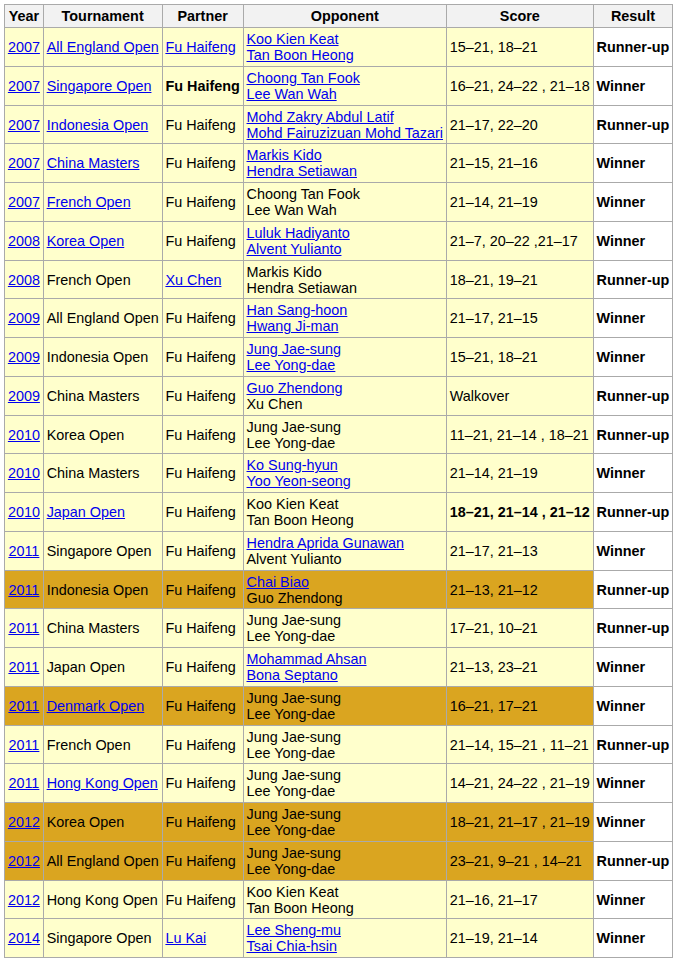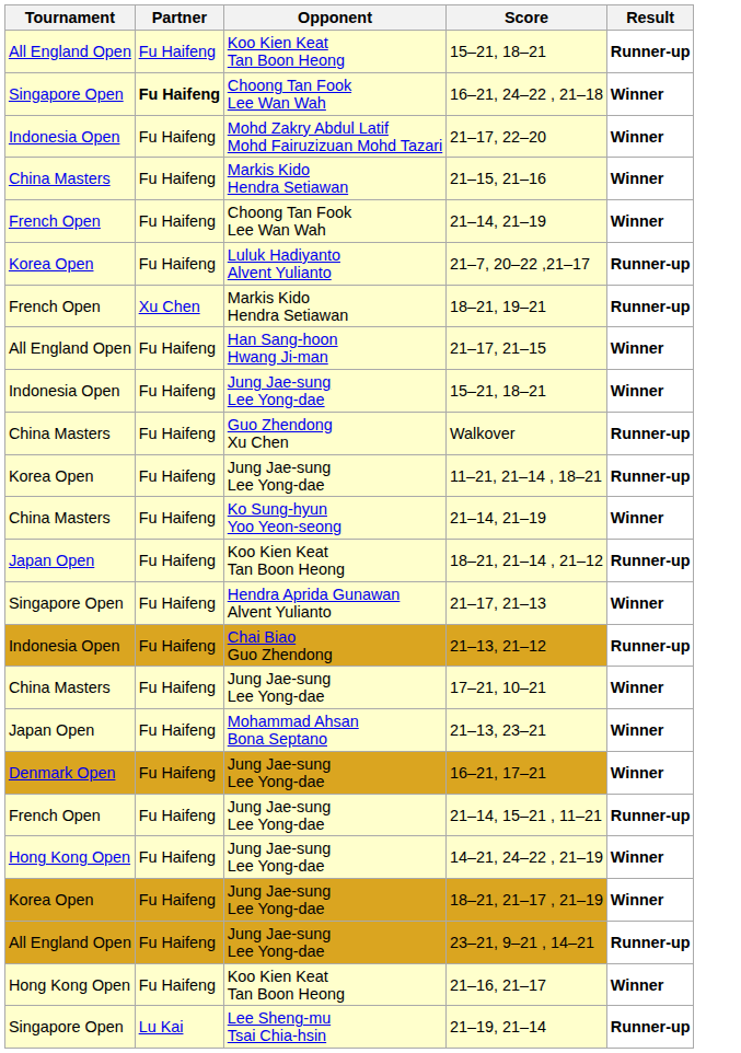 <table class="sortable wikitable" style="font-size: 90%;">
 <tr>
-<th>Year</th>
 <th>Tournament</th>
 <th>Partner</th>
 <th>Opponent</th>
 <th>Score</th>
 <th>Result</th>
 </tr>
 <tr style="background:#FFFFCC">
-<td align="center"><a href='#'>2007</a></td>
 <td align="left"><a href='#'>All England Open</a></td>
 <td align="left"> <a href='#'>Fu Haifeng</a></td>
 <td align="left"> <a href='#'>Koo Kien Keat</a><br> <a href='#'>Tan Boon Heong</a></td>
 <td align="left">15–21, 18–21</td>
 <td style="text-align:left; background:white"> <strong>Runner-up</strong></td>
 </tr>
 <tr style="background:#FFFFCC">
-<td align="center"><a href='#'>2007</a></td>
 <td align="left"><a href='#'>Singapore Open</a></td>
 <td align="left"><strong> Fu Haifeng</strong></td>
 <td align="left"> <a href='#'>Choong Tan Fook</a><br> <a href='#'>Lee Wan Wah</a></td>
 <td align="left">16–21, 24–22 , 21–18</td>
 <td style="text-align:left; background:white"> <strong>Winner</strong></td>
 </tr>
 <tr style="background:#FFFFCC">
-<td align="center"><a href='#'>2007</a></td>
 <td align="left"><a href='#'>Indonesia Open</a></td>
 <td align="left"> Fu Haifeng</td>
 <td align="left"> <a href='#'>Mohd Zakry Abdul Latif</a><br> <a href='#'>Mohd Fairuzizuan Mohd Tazari</a></td>
 <td align="left">21–17, 22–20</td>
-<td style="text-align:left; background:white"> <strong>Runner-up</strong></td>
+<td style="text-align:left; background:white"> <strong>Winner</strong></td>
 </tr>
 <tr style="background:#FFFFCC">
-<td align="center"><a href='#'>2007</a></td>
 <td align="left"><a href='#'>China Masters</a></td>
 <td align="left"> Fu Haifeng</td>
 <td align="left"> <a href='#'>Markis Kido</a><br> <a href='#'>Hendra Setiawan</a></td>
 <td align="left">21–15, 21–16</td>
 <td style="text-align:left; background:white"> <strong>Winner</strong></td>
 </tr>
 <tr style="background:#FFFFCC">
-<td align="center"><a href='#'>2007</a></td>
 <td align="left"><a href='#'>French Open</a></td>
 <td align="left"> Fu Haifeng</td>
 <td align="left"> Choong Tan Fook<br> Lee Wan Wah</td>
 <td align="left">21–14, 21–19</td>
 <td style="text-align:left; background:white"> <strong>Winner</strong></td>
 </tr>
 <tr style="background:#FFFFCC">
-<td align="center"><a href='#'>2008</a></td>
 <td align="left"><a href='#'>Korea Open</a></td>
 <td align="left"> Fu Haifeng</td>
 <td align="left"> <a href='#'>Luluk Hadiyanto</a><br> <a href='#'>Alvent Yulianto</a></td>
 <td align="left">21–7, 20–22 ,21–17</td>
-<td style="text-align:left; background:white"> <strong>Winner</strong></td>
+<td style="text-align:left; background:white"> <strong>Runner-up</strong></td>
 </tr>
 <tr style="background:#FFFFCC">
-<td align="center"><a href='#'>2008</a></td>
 <td align="left">French Open</td>
 <td align="left"> <a href='#'>Xu Chen</a></td>
 <td align="left"> Markis Kido<br> Hendra Setiawan</td>
 <td align="left">18–21, 19–21</td>
 <td style="text-align:left; background:white"> <strong>Runner-up</strong></td>
 </tr>
 <tr style="background:#FFFFCC">
-<td align="center"><a href='#'>2009</a></td>
 <td align="left">All England Open</td>
 <td align="left"> Fu Haifeng</td>
 <td align="left"> <a href='#'>Han Sang-hoon</a><br> <a href='#'>Hwang Ji-man</a></td>
 <td align="left">21–17, 21–15</td>
 <td style="text-align:left; background:white"> <strong>Winner</strong></td>
 </tr>
 <tr style="background:#FFFFCC">
-<td align="center"><a href='#'>2009</a></td>
 <td align="left">Indonesia Open</td>
 <td align="left"> Fu Haifeng</td>
 <td align="left"> <a href='#'>Jung Jae-sung</a><br> <a href='#'>Lee Yong-dae</a></td>
 <td align="left">15–21, 18–21</td>
 <td style="text-align:left; background:white"> <strong>Winner</strong></td>
 </tr>
 <tr style="background:#FFFFCC">
-<td align="center"><a href='#'>2009</a></td>
 <td align="left">China Masters</td>
 <td align="left"> Fu Haifeng</td>
 <td align="left"> <a href='#'>Guo Zhendong</a><br> Xu Chen</td>
 <td align="left">Walkover</td>
 <td style="text-align:left; background:white"> <strong>Runner-up</strong></td>
 </tr>
 <tr style="background:#FFFFCC">
-<td align="center"><a href='#'>2010</a></td>
 <td align="left">Korea Open</td>
 <td align="left"> Fu Haifeng</td>
 <td align="left"> Jung Jae-sung<br> Lee Yong-dae</td>
 <td align="left">11–21, 21–14 , 18–21</td>
 <td style="text-align:left; background:white"> <strong>Runner-up</strong></td>
 </tr>
 <tr style="background:#FFFFCC">
-<td align="center"><a href='#'>2010</a></td>
 <td align="left">China Masters</td>
 <td align="left"> Fu Haifeng</td>
 <td align="left"> <a href='#'>Ko Sung-hyun</a><br> <a href='#'>Yoo Yeon-seong</a></td>
 <td align="left">21–14, 21–19</td>
 <td style="text-align:left; background:white"> <strong>Winner</strong></td>
 </tr>
 <tr style="background:#FFFFCC">
-<td align="center"><a href='#'>2010</a></td>
 <td align="left"><a href='#'>Japan Open</a></td>
 <td align="left"> Fu Haifeng</td>
 <td align="left"> Koo Kien Keat<br> Tan Boon Heong</td>
-<td align="left"><strong>18–21, 21–14 , 21–12</strong></td>
+<td align="left">18–21, 21–14 , 21–12</td>
 <td style="text-align:left; background:white"> <strong>Runner-up</strong></td>
 </tr>
 <tr style="background:#FFFFCC">
-<td align="center"><a href='#'>2011</a></td>
 <td align="left">Singapore Open</td>
 <td align="left"> Fu Haifeng</td>
 <td align="left"> <a href='#'>Hendra Aprida Gunawan</a><br> Alvent Yulianto</td>
 <td align="left">21–17, 21–13</td>
 <td style="text-align:left; background:white"> <strong>Winner</strong></td>
 </tr>
 <tr style="background:#DAA520">
-<td align="center"><a href='#'>2011</a></td>
 <td align="left">Indonesia Open</td>
 <td align="left"> Fu Haifeng</td>
 <td align="left"> <a href='#'>Chai Biao</a><br> Guo Zhendong</td>
 <td align="left">21–13, 21–12</td>
 <td style="text-align:left; background:white"> <strong>Runner-up</strong></td>
 </tr>
 <tr style="background:#FFFFCC">
-<td align="center"><a href='#'>2011</a></td>
 <td align="left">China Masters</td>
 <td align="left"> Fu Haifeng</td>
 <td align="left"> Jung Jae-sung<br> Lee Yong-dae</td>
 <td align="left">17–21, 10–21</td>
-<td style="text-align:left; background:white"> <strong>Runner-up</strong></td>
+<td style="text-align:left; background:white"> <strong>Winner</strong></td>
 </tr>
 <tr style="background:#FFFFCC">
-<td align="center"><a href='#'>2011</a></td>
 <td align="left">Japan Open</td>
 <td align="left"> Fu Haifeng</td>
 <td align="left"> <a href='#'>Mohammad Ahsan</a><br> <a href='#'>Bona Septano</a></td>
 <td align="left">21–13, 23–21</td>
 <td style="text-align:left; background:white"> <strong>Winner</strong></td>
 </tr>
 <tr style="background:#DAA520">
-<td align="center"><a href='#'>2011</a></td>
 <td align="left"><a href='#'>Denmark Open</a></td>
 <td align="left"> Fu Haifeng</td>
 <td align="left"> Jung Jae-sung<br> Lee Yong-dae</td>
 <td align="left">16–21, 17–21</td>
 <td style="text-align:left; background:white"> <strong>Winner</strong></td>
 </tr>
 <tr style="background:#FFFFCC">
-<td align="center"><a href='#'>2011</a></td>
 <td align="left">French Open</td>
 <td align="left"> Fu Haifeng</td>
 <td align="left"> Jung Jae-sung<br> Lee Yong-dae</td>
 <td align="left">21–14, 15–21 , 11–21</td>
 <td style="text-align:left; background:white"> <strong>Runner-up</strong></td>
 </tr>
 <tr style="background:#FFFFCC">
-<td align="center"><a href='#'>2011</a></td>
 <td align="left"><a href='#'>Hong Kong Open</a></td>
 <td align="left"> Fu Haifeng</td>
 <td align="left"> Jung Jae-sung<br> Lee Yong-dae</td>
 <td align="left">14–21, 24–22 , 21–19</td>
 <td style="text-align:left; background:white"> <strong>Winner</strong></td>
 </tr>
 <tr style="background:#DAA520">
-<td align="center"><a href='#'>2012</a></td>
 <td align="left">Korea Open</td>
 <td align="left"> Fu Haifeng</td>
 <td align="left"> Jung Jae-sung<br> Lee Yong-dae</td>
 <td align="left">18–21, 21–17 , 21–19</td>
 <td style="text-align:left; background:white"> <strong>Winner</strong></td>
 </tr>
 <tr style="background:#DAA520">
-<td align="center"><a href='#'>2012</a></td>
 <td align="left">All England Open</td>
 <td align="left"> Fu Haifeng</td>
 <td align="left"> Jung Jae-sung<br> Lee Yong-dae</td>
 <td align="left">23–21, 9–21 , 14–21</td>
 <td style="text-align:left; background:white"> <strong>Runner-up</strong></td>
 </tr>
 <tr style="background:#FFFFCC">
-<td align="center"><a href='#'>2012</a></td>
 <td align="left">Hong Kong Open</td>
 <td align="left"> Fu Haifeng</td>
 <td align="left"> Koo Kien Keat<br> Tan Boon Heong</td>
 <td align="left">21–16, 21–17</td>
 <td style="text-align:left; background:white"> <strong>Winner</strong></td>
 </tr>
 <tr style="background:#FFFFCC">
-<td align="center"><a href='#'>2014</a></td>
 <td align="left">Singapore Open</td>
 <td align="left"> <a href='#'>Lu Kai</a></td>
 <td align="left"> <a href='#'>Lee Sheng-mu</a><br> <a href='#'>Tsai Chia-hsin</a></td>
 <td align="left">21–19, 21–14</td>
-<td style="text-align:left; background:white"> <strong>Winner</strong></td>
+<td style="text-align:left; background:white"> <strong>Runner-up</strong></td>
 </tr>
 </table>
